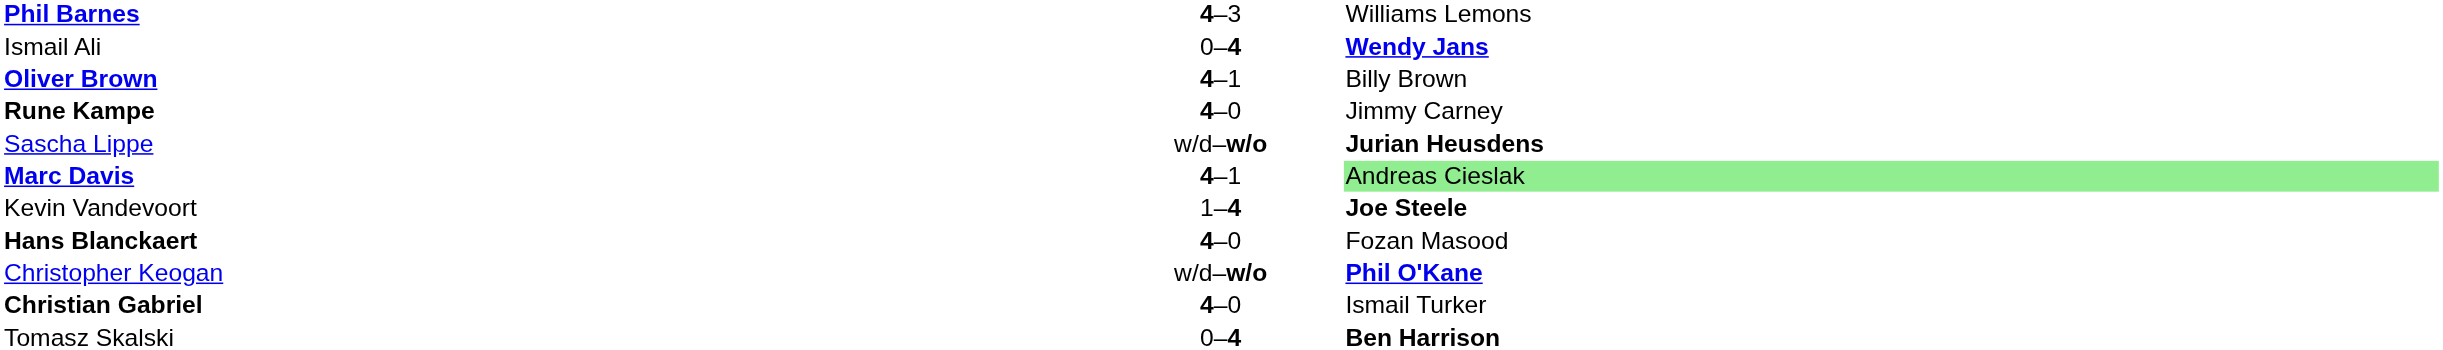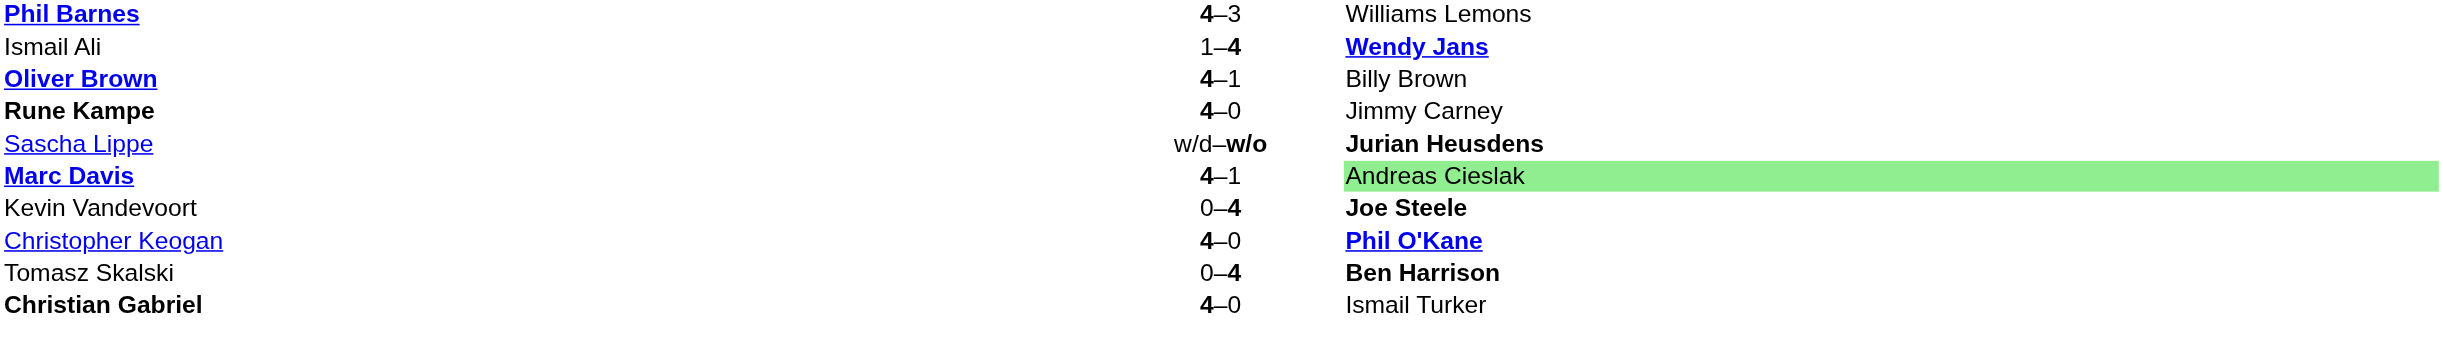 <table width="100%" cellspacing="1">
 <tr>
 <th width=45%></th>
 <th width=10%></th>
 <th width=45%></th>
 </tr>
 <tr>
 <td> <strong><a href='#'>Phil Barnes</a></strong></td>
 <td align="center"><strong>4</strong>–3</td>
 <td> Williams Lemons</td>
 </tr>
 <tr>
 <td> Ismail Ali</td>
-<td align="center">0–<strong>4</strong></td>
+<td align="center">1–<strong>4</strong></td>
 <td> <strong><a href='#'>Wendy Jans</a></strong></td>
 </tr>
 <tr>
 <td> <strong><a href='#'>Oliver Brown</a></strong></td>
 <td align="center"><strong>4</strong>–1</td>
 <td> Billy Brown</td>
 </tr>
 <tr>
 <td> <strong>Rune Kampe</strong></td>
 <td align="center"><strong>4</strong>–0</td>
 <td> Jimmy Carney</td>
 </tr>
 <tr>
 <td> <a href='#'>Sascha Lippe</a></td>
 <td align="center">w/d–<strong>w/o</strong></td>
 <td> <strong>Jurian Heusdens</strong></td>
 </tr>
 <tr>
 <td> <strong><a href='#'>Marc Davis</a></strong></td>
 <td align="center"><strong>4</strong>–1</td>
 <td style="background: lightgreen;"> Andreas Cieslak</td>
 </tr>
 <tr>
 <td> Kevin Vandevoort</td>
-<td align="center">1–<strong>4</strong></td>
+<td align="center">0–<strong>4</strong></td>
 <td> <strong>Joe Steele</strong></td>
 </tr>
 <tr>
-<td> <strong>Hans Blanckaert</strong></td>
+<td> <a href='#'>Christopher Keogan</a></td>
 <td align="center"><strong>4</strong>–0</td>
-<td> Fozan Masood</td>
+<td> <strong><a href='#'>Phil O'Kane</a></strong></td>
 </tr>
 <tr>
-<td> <a href='#'>Christopher Keogan</a></td>
-<td align="center">w/d–<strong>w/o</strong></td>
-<td> <strong><a href='#'>Phil O'Kane</a></strong></td>
+<td> Tomasz Skalski</td>
+<td align="center">0–<strong>4</strong></td>
+<td> <strong>Ben Harrison</strong></td>
 </tr>
 <tr>
 <td> <strong>Christian Gabriel</strong></td>
 <td align="center"><strong>4</strong>–0</td>
 <td> Ismail Turker</td>
 </tr>
-<tr>
-<td> Tomasz Skalski</td>
-<td align="center">0–<strong>4</strong></td>
-<td> <strong>Ben Harrison</strong></td>
-</tr>
 </table>
